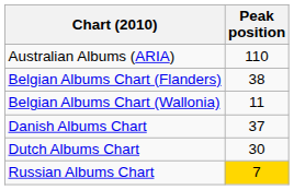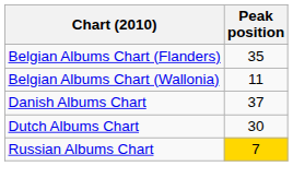 <table class="wikitable sortable">
 <tr>
 <th>Chart (2010)</th>
 <th>Peak<br>position</th>
 </tr>
 <tr>
-<td>Australian Albums (<a href='#'>ARIA</a>)</td>
-<td align="center">110</td>
-</tr>
-<tr>
 <td><a href='#'>Belgian Albums Chart (Flanders)</a></td>
-<td align="center">38</td>
+<td align="center">35</td>
 </tr>
 <tr>
 <td><a href='#'>Belgian Albums Chart (Wallonia)</a></td>
 <td align="center">11</td>
 </tr>
 <tr>
 <td><a href='#'>Danish Albums Chart</a></td>
 <td align="center">37</td>
 </tr>
 <tr>
 <td><a href='#'>Dutch Albums Chart</a></td>
 <td align="center">30</td>
 </tr>
 <tr>
 <td><a href='#'>Russian Albums Chart</a></td>
 <td style="background: gold; text-align:center;">7</td>
 </tr>
 </table>
